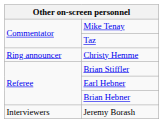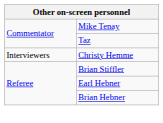 <table align="right" class="wikitable" style="border:1px; font-size:90%; margin-left:1em;">
 <tr>
 <th colspan="2" width="250"><strong>Other on-screen personnel</strong></th>
 </tr>
 <tr>
 <td rowspan=2><a href='#'>Commentator</a></td>
 <td><a href='#'>Mike Tenay</a></td>
 </tr>
 <tr>
 <td><a href='#'>Taz</a></td>
 </tr>
 <tr>
-<td><a href='#'>Ring announcer</a></td>
+<td rowspan=1>Interviewers</td>
 <td><a href='#'>Christy Hemme</a></td>
 </tr>
 <tr>
 <td rowspan=3><a href='#'>Referee</a></td>
 <td><a href='#'>Brian Stiffler</a></td>
 </tr>
 <tr>
 <td><a href='#'>Earl Hebner</a></td>
 </tr>
 <tr>
 <td><a href='#'>Brian Hebner</a></td>
 </tr>
 <tr>
-<td rowspan=1>Interviewers</td>
-<td>Jeremy Borash</td>
-</tr>
-<tr>
 </tr>
 </table>
